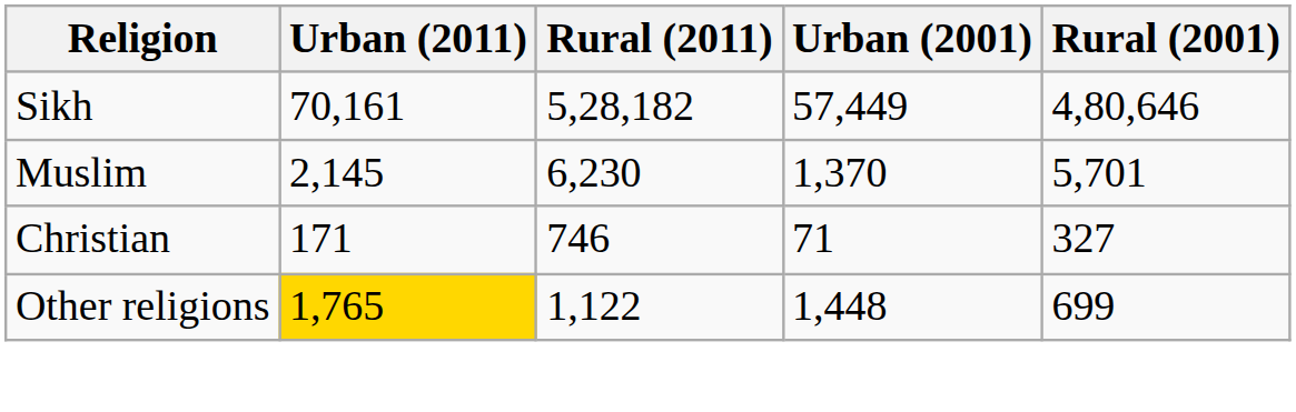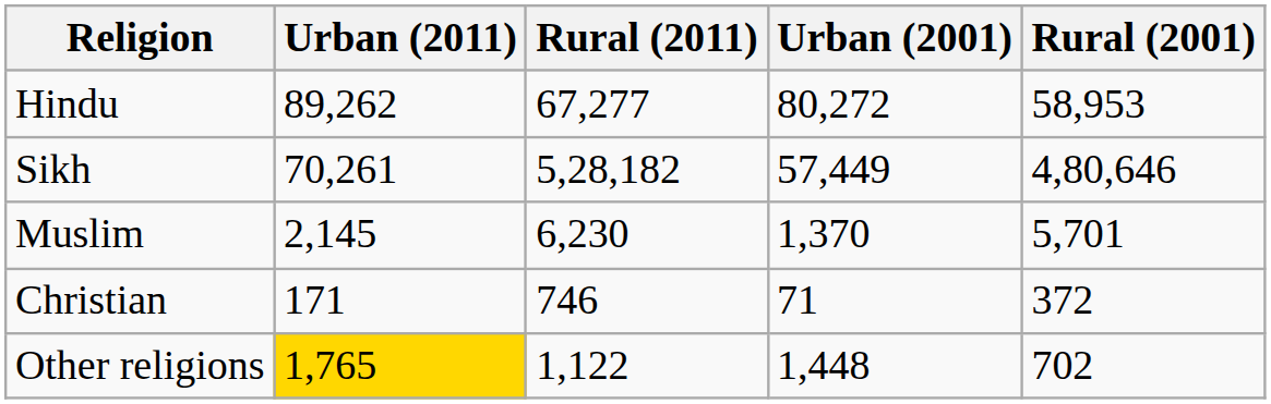 <table class="wikitable sort">
 <tr>
 <th>Religion</th>
 <th>Urban (2011)</th>
 <th>Rural (2011)</th>
 <th>Urban (2001)</th>
 <th>Rural (2001)</th>
 </tr>
 <tr>
+<td>Hindu</td>
+<td>89,262</td>
+<td>67,277</td>
+<td>80,272</td>
+<td>58,953</td>
+</tr>
+<tr>
 <td>Sikh</td>
-<td>70,161</td>
+<td>70,261</td>
 <td>5,28,182</td>
 <td>57,449</td>
 <td>4,80,646</td>
 </tr>
 <tr>
 <td>Muslim</td>
 <td>2,145</td>
 <td>6,230</td>
 <td>1,370</td>
 <td>5,701</td>
 </tr>
 <tr>
 <td>Christian</td>
 <td>171</td>
 <td>746</td>
 <td>71</td>
-<td>327</td>
+<td>372</td>
 </tr>
 <tr>
 <td>Other religions</td>
 <td style="background: gold;">1,765</td>
 <td>1,122</td>
 <td>1,448</td>
-<td>699</td>
+<td>702</td>
 </tr>
 </table>
